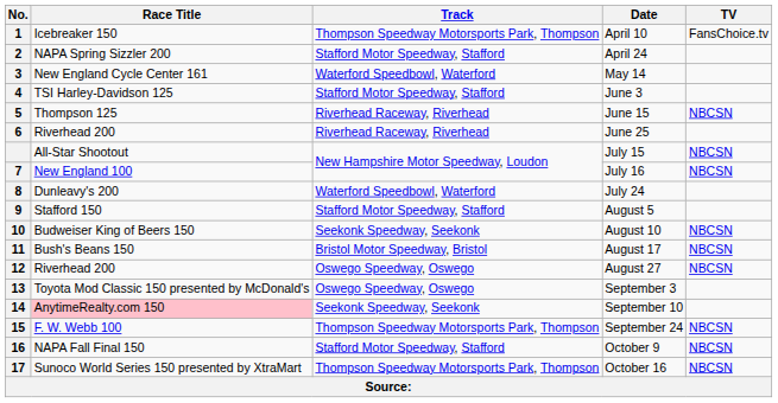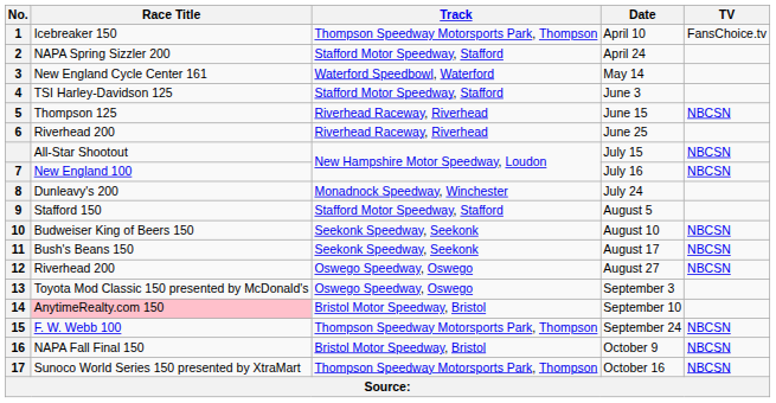 <table class="wikitable" style="font-size:85%;">
 <tr>
 <th>No.</th>
 <th>Race Title</th>
 <th><a href='#'>Track</a></th>
 <th>Date</th>
 <th>TV</th>
 </tr>
 <tr>
 <th>1</th>
 <td>Icebreaker 150</td>
 <td><a href='#'>Thompson Speedway Motorsports Park</a>, <a href='#'>Thompson</a></td>
 <td>April 10</td>
 <td>FansChoice.tv</td>
 </tr>
 <tr>
 <th>2</th>
 <td>NAPA Spring Sizzler 200</td>
 <td><a href='#'>Stafford Motor Speedway</a>, <a href='#'>Stafford</a></td>
 <td>April 24</td>
 <td></td>
 </tr>
 <tr>
 <th>3</th>
 <td>New England Cycle Center 161</td>
 <td><a href='#'>Waterford Speedbowl</a>, <a href='#'>Waterford</a></td>
 <td>May 14</td>
 <td></td>
 </tr>
 <tr>
 <th>4</th>
 <td>TSI Harley-Davidson 125</td>
 <td><a href='#'>Stafford Motor Speedway</a>, <a href='#'>Stafford</a></td>
 <td>June 3</td>
 <td></td>
 </tr>
 <tr>
 <th>5</th>
 <td>Thompson 125</td>
 <td><a href='#'>Riverhead Raceway</a>, <a href='#'>Riverhead</a></td>
 <td>June 15</td>
 <td><a href='#'>NBCSN</a></td>
 </tr>
 <tr>
 <th>6</th>
 <td>Riverhead 200</td>
 <td><a href='#'>Riverhead Raceway</a>, <a href='#'>Riverhead</a></td>
 <td>June 25</td>
 <td></td>
 </tr>
 <tr>
 <th></th>
 <td>All-Star Shootout</td>
 <td rowspan=2><a href='#'>New Hampshire Motor Speedway</a>, <a href='#'>Loudon</a></td>
 <td>July 15</td>
 <td><a href='#'>NBCSN</a></td>
 </tr>
 <tr>
 <th>7</th>
 <td><a href='#'>New England 100</a></td>
 <td>July 16</td>
 <td><a href='#'>NBCSN</a></td>
 </tr>
 <tr>
 <th>8</th>
 <td>Dunleavy's 200</td>
-<td><a href='#'>Waterford Speedbowl</a>, <a href='#'>Waterford</a></td>
+<td><a href='#'>Monadnock Speedway</a>, <a href='#'>Winchester</a></td>
 <td>July 24</td>
 <td></td>
 </tr>
 <tr>
 <th>9</th>
 <td>Stafford 150</td>
 <td><a href='#'>Stafford Motor Speedway</a>, <a href='#'>Stafford</a></td>
 <td>August 5</td>
 <td></td>
 </tr>
 <tr>
 <th>10</th>
 <td>Budweiser King of Beers 150</td>
 <td><a href='#'>Seekonk Speedway</a>, <a href='#'>Seekonk</a></td>
 <td>August 10</td>
 <td><a href='#'>NBCSN</a></td>
 </tr>
 <tr>
 <th>11</th>
 <td>Bush's Beans 150</td>
-<td><a href='#'>Bristol Motor Speedway</a>, <a href='#'>Bristol</a></td>
+<td><a href='#'>Seekonk Speedway</a>, <a href='#'>Seekonk</a></td>
 <td>August 17</td>
 <td><a href='#'>NBCSN</a></td>
 </tr>
 <tr>
 <th>12</th>
 <td>Riverhead 200</td>
 <td><a href='#'>Oswego Speedway</a>, <a href='#'>Oswego</a></td>
 <td>August 27</td>
 <td><a href='#'>NBCSN</a></td>
 </tr>
 <tr>
 <th>13</th>
 <td>Toyota Mod Classic 150 presented by McDonald's</td>
 <td><a href='#'>Oswego Speedway</a>, <a href='#'>Oswego</a></td>
 <td>September 3</td>
 <td></td>
 </tr>
 <tr>
 <th>14</th>
 <td style="background: pink;">AnytimeRealty.com 150</td>
-<td><a href='#'>Seekonk Speedway</a>, <a href='#'>Seekonk</a></td>
+<td><a href='#'>Bristol Motor Speedway</a>, <a href='#'>Bristol</a></td>
 <td>September 10</td>
 <td></td>
 </tr>
 <tr>
 <th>15</th>
 <td><a href='#'>F. W. Webb 100</a></td>
 <td><a href='#'>Thompson Speedway Motorsports Park</a>, <a href='#'>Thompson</a></td>
 <td>September 24</td>
 <td><a href='#'>NBCSN</a></td>
 </tr>
 <tr>
 <th>16</th>
 <td>NAPA Fall Final 150</td>
-<td><a href='#'>Stafford Motor Speedway</a>, <a href='#'>Stafford</a></td>
+<td><a href='#'>Bristol Motor Speedway</a>, <a href='#'>Bristol</a></td>
 <td>October 9</td>
 <td><a href='#'>NBCSN</a></td>
 </tr>
 <tr>
 <th>17</th>
 <td>Sunoco World Series 150 presented by XtraMart</td>
 <td><a href='#'>Thompson Speedway Motorsports Park</a>, <a href='#'>Thompson</a></td>
 <td>October 16</td>
 <td><a href='#'>NBCSN</a></td>
 </tr>
 <tr>
 <th colspan=5>Source:</th>
 </tr>
 </table>
